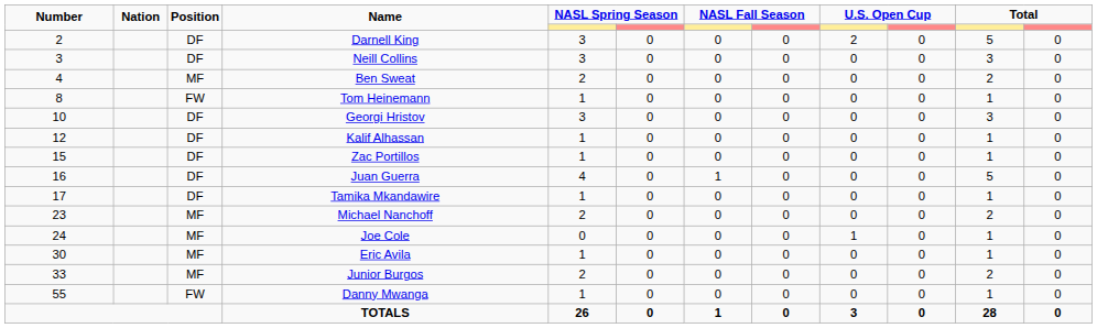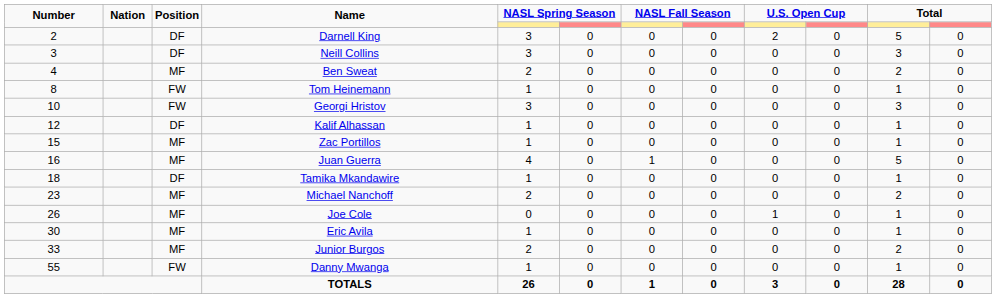 <table class="wikitable" style="text-align:center;">
 <tr>
 <td rowspan="2"  style="width:10%; text-align:center;"><strong>Number</strong></td>
 <td rowspan="2"  style="width:5%; text-align:center;"><strong>Nation</strong></td>
 <td rowspan="2"  style="width:5%; text-align:center;"><strong>Position</strong></td>
 <td rowspan="2"  style="width:30%; text-align:center;"><strong>Name</strong></td>
 <td colspan="2" style="text-align:center;"><strong><a href='#'>NASL Spring Season</a></strong></td>
 <td colspan="2" style="text-align:center;"><strong><a href='#'>NASL Fall Season</a></strong></td>
 <td colspan="2" style="text-align:center;"><strong><a href='#'>U.S. Open Cup</a></strong></td>
 <td colspan="2" style="text-align:center;"><strong>Total</strong></td>
 </tr>
 <tr>
 <th style="width:60px; background:#fe9;"></th>
 <th style="width:60px; background:#ff8888;"></th>
 <th style="width:60px; background:#fe9;"></th>
 <th style="width:60px; background:#ff8888;"></th>
 <th style="width:60px; background:#fe9;"></th>
 <th style="width:60px; background:#ff8888;"></th>
 <th style="width:60px; background:#fe9;"></th>
 <th style="width:60px; background:#ff8888;"></th>
 </tr>
 <tr>
 <td>2</td>
 <td></td>
 <td>DF</td>
 <td><a href='#'>Darnell King</a></td>
 <td>3</td>
 <td>0</td>
 <td>0</td>
 <td>0</td>
 <td>2</td>
 <td>0</td>
 <td>5</td>
 <td>0</td>
 </tr>
 <tr>
 <td>3</td>
 <td></td>
 <td>DF</td>
 <td><a href='#'>Neill Collins</a></td>
 <td>3</td>
 <td>0</td>
 <td>0</td>
 <td>0</td>
 <td>0</td>
 <td>0</td>
 <td>3</td>
 <td>0</td>
 </tr>
 <tr>
 <td>4</td>
 <td></td>
 <td>MF</td>
 <td><a href='#'>Ben Sweat</a></td>
 <td>2</td>
 <td>0</td>
 <td>0</td>
 <td>0</td>
 <td>0</td>
 <td>0</td>
 <td>2</td>
 <td>0</td>
 </tr>
 <tr>
 <td>8</td>
 <td></td>
 <td>FW</td>
 <td><a href='#'>Tom Heinemann</a></td>
 <td>1</td>
 <td>0</td>
 <td>0</td>
 <td>0</td>
 <td>0</td>
 <td>0</td>
 <td>1</td>
 <td>0</td>
 </tr>
 <tr>
 <td>10</td>
 <td></td>
-<td>DF</td>
+<td>FW</td>
 <td><a href='#'>Georgi Hristov</a></td>
 <td>3</td>
 <td>0</td>
 <td>0</td>
 <td>0</td>
 <td>0</td>
 <td>0</td>
 <td>3</td>
 <td>0</td>
 </tr>
 <tr>
 <td>12</td>
 <td></td>
 <td>DF</td>
 <td><a href='#'>Kalif Alhassan</a></td>
 <td>1</td>
 <td>0</td>
 <td>0</td>
 <td>0</td>
 <td>0</td>
 <td>0</td>
 <td>1</td>
 <td>0</td>
 </tr>
 <tr>
 <td>15</td>
 <td></td>
-<td>DF</td>
+<td>MF</td>
 <td><a href='#'>Zac Portillos</a></td>
 <td>1</td>
 <td>0</td>
 <td>0</td>
 <td>0</td>
 <td>0</td>
 <td>0</td>
 <td>1</td>
 <td>0</td>
 </tr>
 <tr>
 <td>16</td>
 <td></td>
-<td>DF</td>
+<td>MF</td>
 <td><a href='#'>Juan Guerra</a></td>
 <td>4</td>
 <td>0</td>
 <td>1</td>
 <td>0</td>
 <td>0</td>
 <td>0</td>
 <td>5</td>
 <td>0</td>
 </tr>
 <tr>
-<td>17</td>
+<td>18</td>
 <td></td>
 <td>DF</td>
 <td><a href='#'>Tamika Mkandawire</a></td>
 <td>1</td>
 <td>0</td>
 <td>0</td>
 <td>0</td>
 <td>0</td>
 <td>0</td>
 <td>1</td>
 <td>0</td>
 </tr>
 <tr>
 <td>23</td>
 <td></td>
 <td>MF</td>
 <td><a href='#'>Michael Nanchoff</a></td>
 <td>2</td>
 <td>0</td>
 <td>0</td>
 <td>0</td>
 <td>0</td>
 <td>0</td>
 <td>2</td>
 <td>0</td>
 </tr>
 <tr>
-<td>24</td>
+<td>26</td>
 <td></td>
 <td>MF</td>
 <td><a href='#'>Joe Cole</a></td>
 <td>0</td>
 <td>0</td>
 <td>0</td>
 <td>0</td>
 <td>1</td>
 <td>0</td>
 <td>1</td>
 <td>0</td>
 </tr>
 <tr>
 <td>30</td>
 <td></td>
 <td>MF</td>
 <td><a href='#'>Eric Avila</a></td>
 <td>1</td>
 <td>0</td>
 <td>0</td>
 <td>0</td>
 <td>0</td>
 <td>0</td>
 <td>1</td>
 <td>0</td>
 </tr>
 <tr>
 <td>33</td>
 <td></td>
 <td>MF</td>
 <td><a href='#'>Junior Burgos</a></td>
 <td>2</td>
 <td>0</td>
 <td>0</td>
 <td>0</td>
 <td>0</td>
 <td>0</td>
 <td>2</td>
 <td>0</td>
 </tr>
 <tr>
 <td>55</td>
 <td></td>
 <td>FW</td>
 <td><a href='#'>Danny Mwanga</a></td>
 <td>1</td>
 <td>0</td>
 <td>0</td>
 <td>0</td>
 <td>0</td>
 <td>0</td>
 <td>1</td>
 <td>0</td>
 </tr>
 <tr>
 <td colspan="3"></td>
 <td><strong>TOTALS</strong></td>
 <td><strong>26</strong></td>
 <td><strong>0</strong></td>
 <td><strong>1</strong></td>
 <td><strong>0</strong></td>
 <td><strong>3</strong></td>
 <td><strong>0</strong></td>
 <td><strong>28</strong></td>
 <td><strong>0</strong></td>
 </tr>
 </table>
